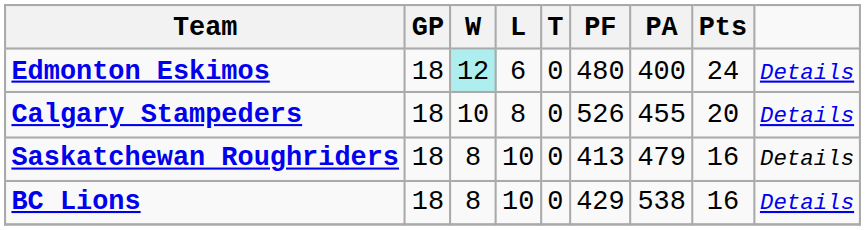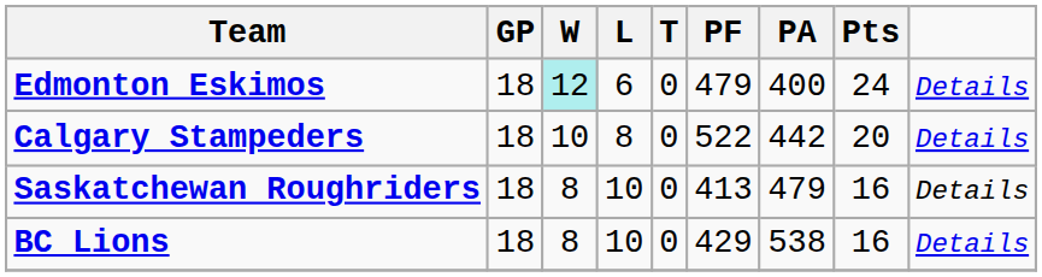 <table class="wikitable">
 <tr>
 <th>Team</th>
 <th>GP</th>
 <th>W</th>
 <th>L</th>
 <th>T</th>
 <th>PF</th>
 <th>PA</th>
 <th>Pts</th>
 </tr>
 <tr align="center">
 <td align="left"><strong><a href='#'>Edmonton Eskimos</a></strong></td>
 <td>18</td>
 <td style="background: paleturquoise;">12</td>
 <td>6</td>
 <td>0</td>
-<td>480</td>
+<td>479</td>
 <td>400</td>
 <td>24</td>
 <td><small><em><a href='#'>Details</a></em></small></td>
 </tr>
 <tr align="center">
 <td align="left"><strong><a href='#'>Calgary Stampeders</a></strong></td>
 <td>18</td>
 <td>10</td>
 <td>8</td>
 <td>0</td>
-<td>526</td>
-<td>455</td>
+<td>522</td>
+<td>442</td>
 <td>20</td>
 <td><small><em><a href='#'>Details</a></em></small></td>
 </tr>
 <tr align="center">
 <td align="left"><strong><a href='#'>Saskatchewan Roughriders</a></strong></td>
 <td>18</td>
 <td>8</td>
 <td>10</td>
 <td>0</td>
 <td>413</td>
 <td>479</td>
 <td>16</td>
 <td><small><em>Details</em></small></td>
 </tr>
 <tr align="center">
 <td align="left"><strong><a href='#'>BC Lions</a></strong></td>
 <td>18</td>
 <td>8</td>
 <td>10</td>
 <td>0</td>
 <td>429</td>
 <td>538</td>
 <td>16</td>
 <td><small><em><a href='#'>Details</a></em></small></td>
 </tr>
 <tr align="center">
 </tr>
 </table>
